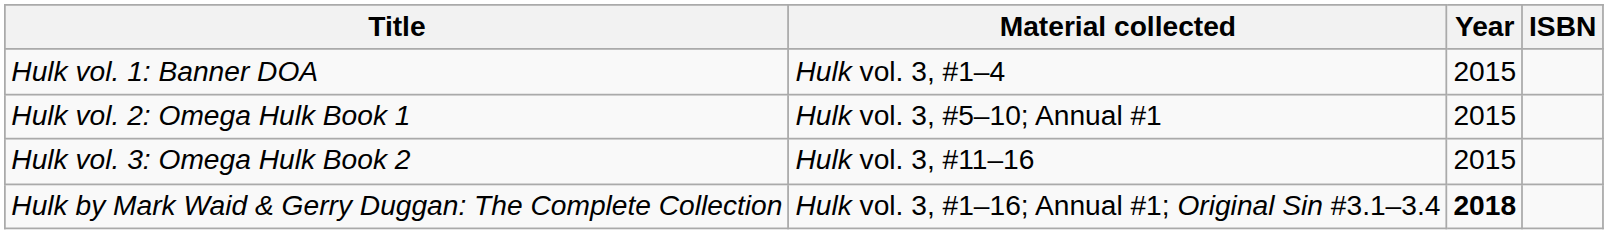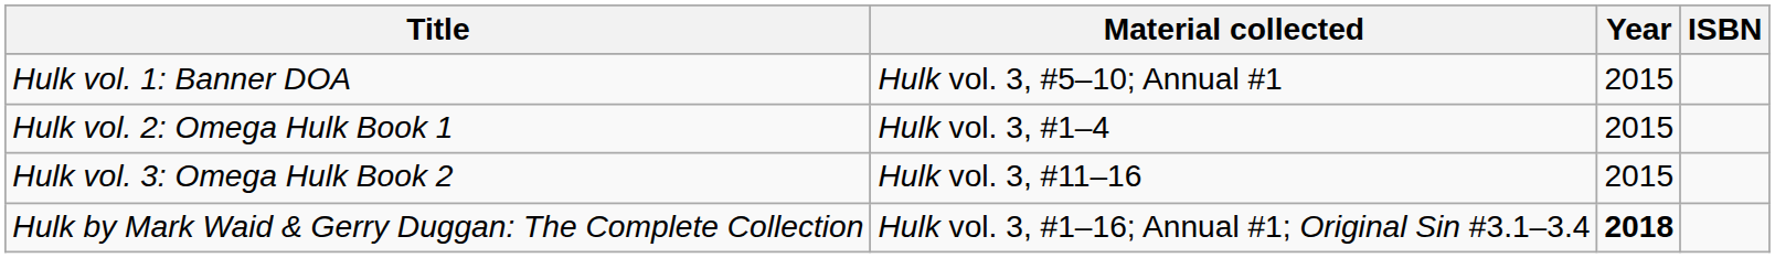 <table class="wikitable sortable">
 <tr>
 <th>Title</th>
 <th>Material collected</th>
 <th>Year</th>
 <th>ISBN</th>
 </tr>
 <tr>
 <td><em>Hulk vol. 1: Banner DOA</em></td>
-<td><em>Hulk</em> vol. 3, #1–4</td>
+<td><em>Hulk</em> vol. 3, #5–10; Annual #1</td>
 <td>2015</td>
 <td></td>
 </tr>
 <tr>
 <td><em>Hulk vol. 2: Omega Hulk Book 1</em></td>
-<td><em>Hulk</em> vol. 3, #5–10; Annual #1</td>
+<td><em>Hulk</em> vol. 3, #1–4</td>
 <td>2015</td>
 <td></td>
 </tr>
 <tr>
 <td><em>Hulk vol. 3: Omega Hulk Book 2</em></td>
 <td><em>Hulk</em> vol. 3, #11–16</td>
 <td>2015</td>
 <td></td>
 </tr>
 <tr>
 <td><em>Hulk by Mark Waid & Gerry Duggan: The Complete Collection</em></td>
 <td><em>Hulk</em> vol. 3, #1–16; Annual #1; <em>Original Sin</em> #3.1–3.4</td>
 <td><strong>2018</strong></td>
 <td></td>
 </tr>
 </table>
